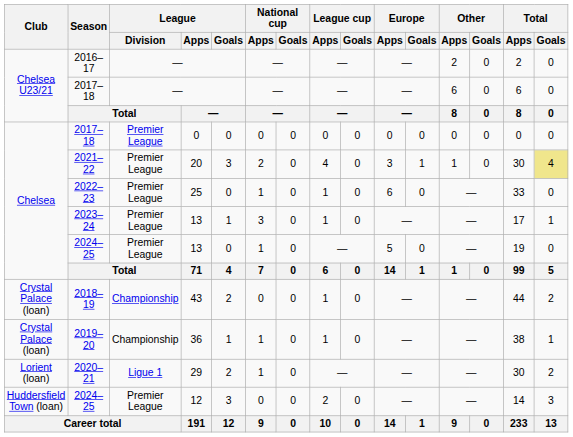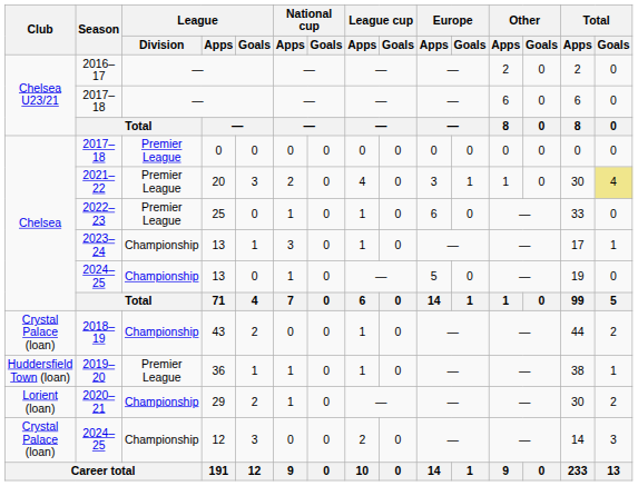 <table class="wikitable" style="text-align: center;">
 <tr>
 <th rowspan="2">Club</th>
 <th rowspan="2">Season</th>
 <th colspan="3">League</th>
 <th colspan="2">National cup</th>
 <th colspan="2">League cup</th>
 <th colspan="2">Europe</th>
 <th colspan="2">Other</th>
 <th colspan="2">Total</th>
 </tr>
 <tr>
 <th>Division</th>
 <th>Apps</th>
 <th>Goals</th>
 <th>Apps</th>
 <th>Goals</th>
 <th>Apps</th>
 <th>Goals</th>
 <th>Apps</th>
 <th>Goals</th>
 <th>Apps</th>
 <th>Goals</th>
 <th>Apps</th>
 <th>Goals</th>
 </tr>
 <tr>
 <td rowspan="3"><a href='#'>Chelsea U23/21</a></td>
 <td>2016–17</td>
 <td colspan="3">—</td>
 <td colspan="2">—</td>
 <td colspan="2">—</td>
 <td colspan="2">—</td>
 <td>2</td>
 <td>0</td>
 <td>2</td>
 <td>0</td>
 </tr>
 <tr>
 <td>2017–18</td>
 <td colspan="3">—</td>
 <td colspan="2">—</td>
 <td colspan="2">—</td>
 <td colspan="2">—</td>
 <td>6</td>
 <td>0</td>
 <td>6</td>
 <td>0</td>
 </tr>
 <tr>
 <th colspan="2">Total</th>
 <th colspan="2">—</th>
 <th colspan="2">—</th>
 <th colspan="2">—</th>
 <th colspan="2">—</th>
 <th>8</th>
 <th>0</th>
 <th>8</th>
 <th>0</th>
 </tr>
 <tr>
 <td rowspan="6"><a href='#'>Chelsea</a></td>
 <td><a href='#'>2017–18</a></td>
 <td><a href='#'>Premier League</a></td>
 <td>0</td>
 <td>0</td>
 <td>0</td>
 <td>0</td>
 <td>0</td>
 <td>0</td>
 <td>0</td>
 <td>0</td>
 <td>0</td>
 <td>0</td>
 <td>0</td>
 <td>0</td>
 </tr>
 <tr>
 <td><a href='#'>2021–22</a></td>
 <td>Premier League</td>
 <td>20</td>
 <td>3</td>
 <td>2</td>
 <td>0</td>
 <td>4</td>
 <td>0</td>
 <td>3</td>
 <td>1</td>
 <td>1</td>
 <td>0</td>
 <td>30</td>
 <td style="background: khaki;">4</td>
 </tr>
 <tr>
 <td><a href='#'>2022–23</a></td>
 <td>Premier League</td>
 <td>25</td>
 <td>0</td>
 <td>1</td>
 <td>0</td>
 <td>1</td>
 <td>0</td>
 <td>6</td>
 <td>0</td>
 <td colspan="2">—</td>
 <td>33</td>
 <td>0</td>
 </tr>
 <tr>
 <td><a href='#'>2023–24</a></td>
-<td>Premier League</td>
+<td>Championship</td>
 <td>13</td>
 <td>1</td>
 <td>3</td>
 <td>0</td>
 <td>1</td>
 <td>0</td>
 <td colspan="2">—</td>
 <td colspan="2">—</td>
 <td>17</td>
 <td>1</td>
 </tr>
 <tr>
 <td><a href='#'>2024–25</a></td>
-<td>Premier League</td>
+<td><a href='#'>Championship</a></td>
 <td>13</td>
 <td>0</td>
 <td>1</td>
 <td>0</td>
 <td colspan="2">—</td>
 <td>5</td>
 <td>0</td>
 <td colspan="2">—</td>
 <td>19</td>
 <td>0</td>
 </tr>
 <tr>
 <th colspan="2">Total</th>
 <th>71</th>
 <th>4</th>
 <th>7</th>
 <th>0</th>
 <th>6</th>
 <th>0</th>
 <th>14</th>
 <th>1</th>
 <th>1</th>
 <th>0</th>
 <th>99</th>
 <th>5</th>
 </tr>
 <tr>
 <td><a href='#'>Crystal Palace</a> (loan)</td>
 <td><a href='#'>2018–19</a></td>
 <td><a href='#'>Championship</a></td>
 <td>43</td>
 <td>2</td>
 <td>0</td>
 <td>0</td>
 <td>1</td>
 <td>0</td>
 <td colspan="2">—</td>
 <td colspan="2">—</td>
 <td>44</td>
 <td>2</td>
 </tr>
 <tr>
-<td><a href='#'>Crystal Palace</a> (loan)</td>
+<td><a href='#'>Huddersfield Town</a> (loan)</td>
 <td><a href='#'>2019–20</a></td>
-<td>Championship</td>
+<td>Premier League</td>
 <td>36</td>
 <td>1</td>
 <td>1</td>
 <td>0</td>
 <td>1</td>
 <td>0</td>
 <td colspan="2">—</td>
 <td colspan="2">—</td>
 <td>38</td>
 <td>1</td>
 </tr>
 <tr>
 <td><a href='#'>Lorient</a> (loan)</td>
 <td><a href='#'>2020–21</a></td>
-<td><a href='#'>Ligue 1</a></td>
+<td><a href='#'>Championship</a></td>
 <td>29</td>
 <td>2</td>
 <td>1</td>
 <td>0</td>
 <td colspan="2">—</td>
 <td colspan="2">—</td>
 <td colspan="2">—</td>
 <td>30</td>
 <td>2</td>
 </tr>
 <tr>
-<td><a href='#'>Huddersfield Town</a> (loan)</td>
+<td><a href='#'>Crystal Palace</a> (loan)</td>
 <td><a href='#'>2024–25</a></td>
-<td>Premier League</td>
+<td>Championship</td>
 <td>12</td>
 <td>3</td>
 <td>0</td>
 <td>0</td>
 <td>2</td>
 <td>0</td>
 <td colspan="2">—</td>
 <td colspan="2">—</td>
 <td>14</td>
 <td>3</td>
 </tr>
 <tr>
 <th colspan="3">Career total</th>
 <th>191</th>
 <th>12</th>
 <th>9</th>
 <th>0</th>
 <th>10</th>
 <th>0</th>
 <th>14</th>
 <th>1</th>
 <th>9</th>
 <th>0</th>
 <th>233</th>
 <th>13</th>
 </tr>
 </table>
